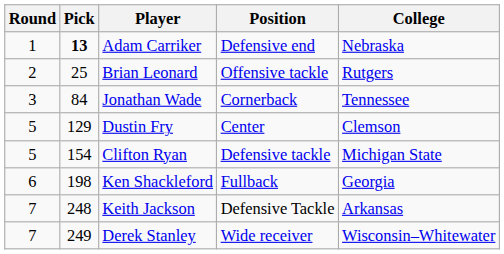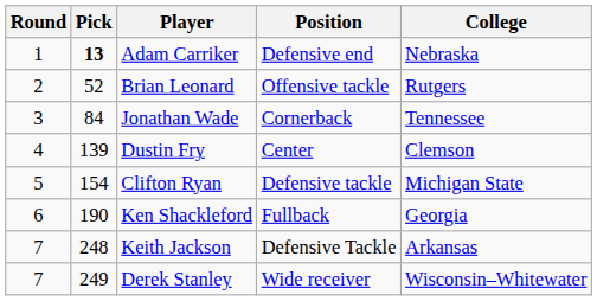 <table class="wikitable" style="font-size: 95%; float: right; margin-left: 1em;">
 <tr>
 <th>Round</th>
 <th>Pick</th>
 <th>Player</th>
 <th>Position</th>
 <th>College</th>
 </tr>
 <tr>
 <td align=center>1</td>
 <td align=center><strong>13</strong></td>
 <td><a href='#'>Adam Carriker</a></td>
 <td><a href='#'>Defensive end</a></td>
 <td><a href='#'>Nebraska</a></td>
 </tr>
 <tr>
 <td align=center>2</td>
-<td align=center>25</td>
+<td align=center>52</td>
 <td><a href='#'>Brian Leonard</a></td>
 <td><a href='#'>Offensive tackle</a></td>
 <td><a href='#'>Rutgers</a></td>
 </tr>
 <tr>
 <td align=center>3</td>
 <td align=center>84</td>
 <td><a href='#'>Jonathan Wade</a></td>
 <td><a href='#'>Cornerback</a></td>
 <td><a href='#'>Tennessee</a></td>
 </tr>
 <tr>
-<td align=center>5</td>
-<td align=center>129</td>
+<td align=center>4</td>
+<td align=center>139</td>
 <td><a href='#'>Dustin Fry</a></td>
 <td><a href='#'>Center</a></td>
 <td><a href='#'>Clemson</a></td>
 </tr>
 <tr>
 <td align=center>5</td>
 <td align=center>154</td>
 <td><a href='#'>Clifton Ryan</a></td>
 <td><a href='#'>Defensive tackle</a></td>
 <td><a href='#'>Michigan State</a></td>
 </tr>
 <tr>
 <td align=center>6</td>
-<td align=center>198</td>
+<td align=center>190</td>
 <td><a href='#'>Ken Shackleford</a></td>
 <td><a href='#'>Fullback</a></td>
 <td><a href='#'>Georgia</a></td>
 </tr>
 <tr>
 <td align=center>7</td>
 <td align=center>248</td>
 <td><a href='#'>Keith Jackson</a></td>
 <td>Defensive Tackle</td>
 <td><a href='#'>Arkansas</a></td>
 </tr>
 <tr>
 <td align=center>7</td>
 <td align=center>249</td>
 <td><a href='#'>Derek Stanley</a></td>
 <td><a href='#'>Wide receiver</a></td>
 <td><a href='#'>Wisconsin–Whitewater</a></td>
 </tr>
 </table>
